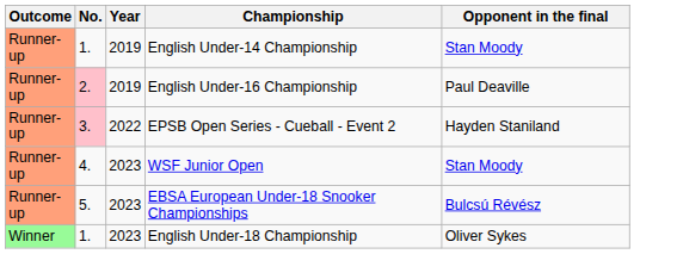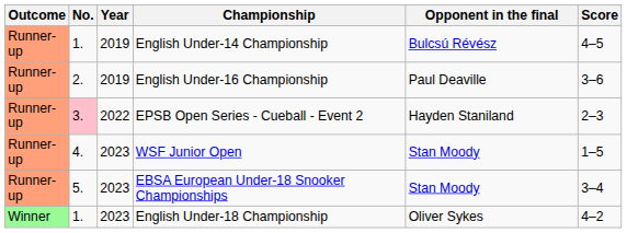 <table class="sortable wikitable">
 <tr>
 <th width="70">Outcome</th>
 <th width="20">No.</th>
 <th width="30">Year</th>
 <th width="320">Championship</th>
 <th width="200">Opponent in the final</th>
+<th width="30">Score</th>
 </tr>
 <tr>
 <td style="background:#ffa07a;">Runner-up</td>
 <td>1.</td>
 <td>2019</td>
 <td>English Under-14 Championship</td>
-<td> <a href='#'>Stan Moody</a></td>
+<td> <a href='#'>Bulcsú Révész</a></td>
+<td>4–5</td>
 </tr>
 <tr>
 <td style="background:#ffa07a;">Runner-up</td>
-<td style="background: pink;">2.</td>
+<td>2.</td>
 <td>2019</td>
 <td>English Under-16 Championship</td>
 <td> Paul Deaville</td>
+<td>3–6</td>
 </tr>
 <tr>
 <td style="background:#ffa07a;">Runner-up</td>
 <td style="background: pink;">3.</td>
 <td>2022</td>
 <td>EPSB Open Series - Cueball - Event 2</td>
 <td> Hayden Staniland</td>
+<td>2–3</td>
 </tr>
 <tr>
 <td style="background:#ffa07a;">Runner-up</td>
 <td>4.</td>
 <td>2023</td>
 <td><a href='#'>WSF Junior Open</a></td>
 <td> <a href='#'>Stan Moody</a></td>
+<td>1–5</td>
 </tr>
 <tr>
 <td style="background:#ffa07a;">Runner-up</td>
 <td>5.</td>
 <td>2023</td>
 <td><a href='#'>EBSA European Under-18 Snooker Championships</a></td>
-<td> <a href='#'>Bulcsú Révész</a></td>
+<td> <a href='#'>Stan Moody</a></td>
+<td>3–4</td>
 </tr>
 <tr>
 <td style="background:#98fb98;">Winner</td>
 <td>1.</td>
 <td>2023</td>
 <td>English Under-18 Championship</td>
 <td> Oliver Sykes</td>
+<td>4–2</td>
 </tr>
 </table>
